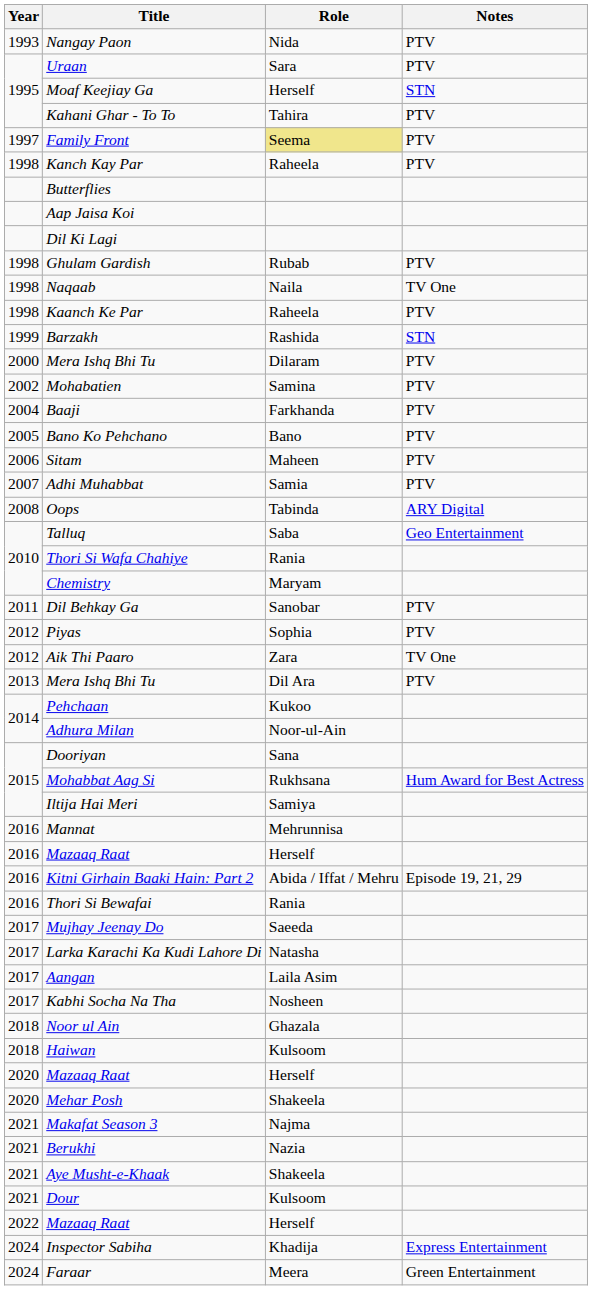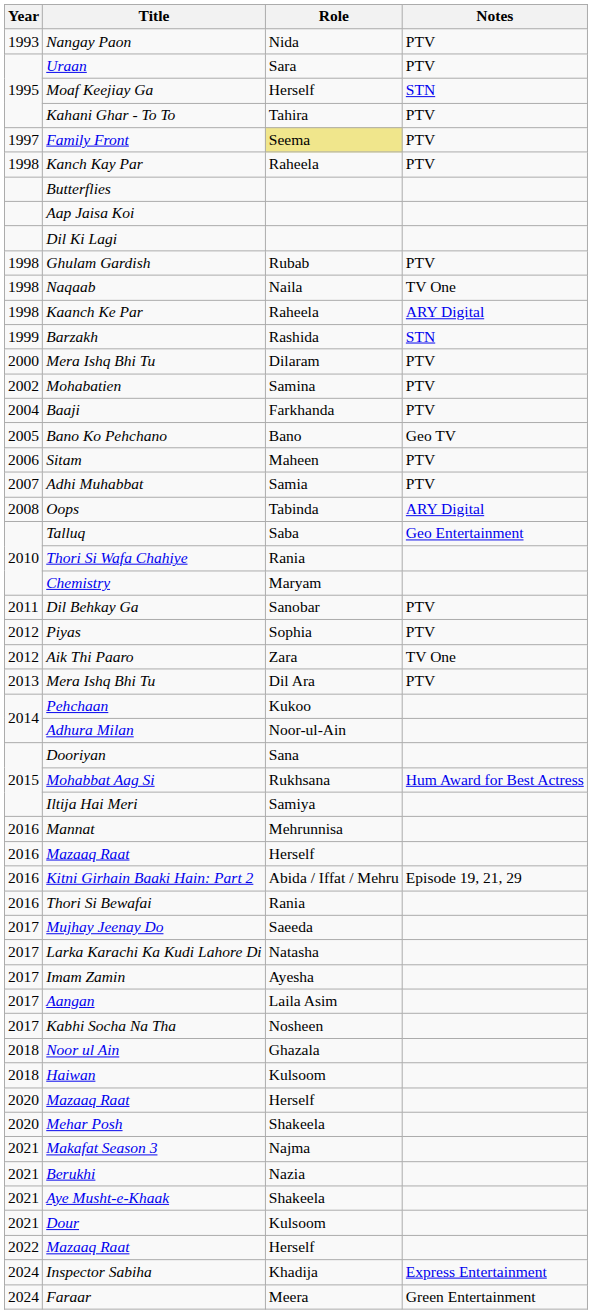 <table class="wikitable sortable plainrowheaders">
 <tr style="text-align:center;">
 <th scope="col">Year</th>
 <th scope="col">Title</th>
 <th scope="col">Role</th>
 <th scope="col">Notes</th>
 </tr>
 <tr>
 <td>1993</td>
 <td><em>Nangay Paon</em></td>
 <td>Nida</td>
 <td>PTV</td>
 </tr>
 <tr>
 <td rowspan="3">1995</td>
 <td><em><a href='#'>Uraan</a></em></td>
 <td>Sara</td>
 <td>PTV</td>
 </tr>
 <tr>
 <td><em>Moaf Keejiay Ga</em></td>
 <td>Herself</td>
 <td><a href='#'>STN</a></td>
 </tr>
 <tr>
 <td><em>Kahani Ghar - To To</em></td>
 <td>Tahira</td>
 <td>PTV</td>
 </tr>
 <tr>
 <td>1997</td>
 <td><em><a href='#'>Family Front</a></em></td>
 <td style="background: khaki;">Seema</td>
 <td>PTV</td>
 </tr>
 <tr>
 <td>1998</td>
 <td><em>Kanch Kay Par</em></td>
 <td>Raheela</td>
 <td>PTV</td>
 </tr>
 <tr>
 <td></td>
 <td><em>Butterflies</em></td>
 <td></td>
 <td></td>
 </tr>
 <tr>
 <td></td>
 <td><em>Aap Jaisa Koi</em></td>
 <td></td>
 <td></td>
 </tr>
 <tr>
 <td></td>
 <td><em>Dil Ki Lagi</em></td>
 <td></td>
 <td></td>
 </tr>
 <tr>
 <td>1998</td>
 <td><em>Ghulam Gardish</em></td>
 <td>Rubab</td>
 <td>PTV</td>
 </tr>
 <tr>
 <td>1998</td>
 <td><em>Naqaab</em></td>
 <td>Naila</td>
 <td>TV One</td>
 </tr>
 <tr>
 <td>1998</td>
 <td><em>Kaanch Ke Par</em></td>
 <td>Raheela</td>
-<td>PTV</td>
+<td><a href='#'>ARY Digital</a></td>
 </tr>
 <tr>
 <td>1999</td>
 <td><em>Barzakh</em></td>
 <td>Rashida</td>
 <td><a href='#'>STN</a></td>
 </tr>
 <tr>
 <td>2000</td>
 <td><em>Mera Ishq Bhi Tu</em></td>
 <td>Dilaram</td>
 <td>PTV</td>
 </tr>
 <tr>
 <td>2002</td>
 <td><em>Mohabatien</em></td>
 <td>Samina</td>
 <td>PTV</td>
 </tr>
 <tr>
 <td>2004</td>
 <td><em>Baaji</em></td>
 <td>Farkhanda</td>
 <td>PTV</td>
 </tr>
 <tr>
 <td>2005</td>
 <td><em>Bano Ko Pehchano</em></td>
 <td>Bano</td>
-<td>PTV</td>
+<td>Geo TV</td>
 </tr>
 <tr>
 <td>2006</td>
 <td><em>Sitam</em></td>
 <td>Maheen</td>
 <td>PTV</td>
 </tr>
 <tr>
 <td>2007</td>
 <td><em>Adhi Muhabbat</em></td>
 <td>Samia</td>
 <td>PTV</td>
 </tr>
 <tr>
 <td>2008</td>
 <td><em>Oops</em></td>
 <td>Tabinda</td>
 <td><a href='#'>ARY Digital</a></td>
 </tr>
 <tr>
 <td rowspan="3">2010</td>
 <td><em>Talluq</em></td>
 <td>Saba</td>
 <td><a href='#'>Geo Entertainment</a></td>
 </tr>
 <tr>
 <td><em><a href='#'>Thori Si Wafa Chahiye</a></em></td>
 <td>Rania</td>
 <td></td>
 </tr>
 <tr>
 <td><em><a href='#'>Chemistry</a></em></td>
 <td>Maryam</td>
 <td></td>
 </tr>
 <tr>
 <td>2011</td>
 <td><em>Dil Behkay Ga</em></td>
 <td>Sanobar</td>
 <td>PTV</td>
 </tr>
 <tr>
 <td>2012</td>
 <td><em>Piyas</em></td>
 <td>Sophia</td>
 <td>PTV</td>
 </tr>
 <tr>
 <td>2012</td>
 <td><em>Aik Thi Paaro</em></td>
 <td>Zara</td>
 <td>TV One</td>
 </tr>
 <tr>
 <td>2013</td>
 <td><em>Mera Ishq Bhi Tu</em></td>
 <td>Dil Ara</td>
 <td>PTV</td>
 </tr>
 <tr>
 <td rowspan="2">2014</td>
 <td><em><a href='#'>Pehchaan</a></em></td>
 <td>Kukoo</td>
 <td></td>
 </tr>
 <tr>
 <td><em><a href='#'>Adhura Milan</a></em></td>
 <td>Noor-ul-Ain</td>
 <td></td>
 </tr>
 <tr>
 <td rowspan="3">2015</td>
 <td><em>Dooriyan</em></td>
 <td>Sana</td>
 <td></td>
 </tr>
 <tr>
 <td><em><a href='#'>Mohabbat Aag Si</a></em></td>
 <td>Rukhsana</td>
 <td><a href='#'>Hum Award for Best Actress</a></td>
 </tr>
 <tr>
 <td><em>Iltija Hai Meri</em></td>
 <td>Samiya</td>
 <td></td>
 </tr>
 <tr>
 <td>2016</td>
 <td><em>Mannat</em></td>
 <td>Mehrunnisa</td>
 <td></td>
 </tr>
 <tr>
 <td>2016</td>
 <td><em><a href='#'>Mazaaq Raat</a></em></td>
 <td>Herself</td>
 <td></td>
 </tr>
 <tr>
 <td>2016</td>
 <td><em><a href='#'>Kitni Girhain Baaki Hain: Part 2</a></em></td>
 <td>Abida / Iffat / Mehru</td>
 <td>Episode 19, 21, 29</td>
 </tr>
 <tr>
 <td>2016</td>
 <td><em>Thori Si Bewafai</em></td>
 <td>Rania</td>
 <td></td>
 </tr>
 <tr>
 <td>2017</td>
 <td><em><a href='#'>Mujhay Jeenay Do</a></em></td>
 <td>Saeeda</td>
 <td></td>
 </tr>
 <tr>
 <td>2017</td>
 <td><em>Larka Karachi Ka Kudi Lahore Di</em></td>
 <td>Natasha</td>
 <td></td>
 </tr>
 <tr>
 <td>2017</td>
+<td><em>Imam Zamin</em></td>
+<td>Ayesha</td>
+<td></td>
+</tr>
+<tr>
+<td>2017</td>
 <td><em><a href='#'>Aangan</a></em></td>
 <td>Laila Asim</td>
 <td></td>
 </tr>
 <tr>
 <td>2017</td>
 <td><em>Kabhi Socha Na Tha</em></td>
 <td>Nosheen</td>
 <td></td>
 </tr>
 <tr>
 <td>2018</td>
 <td><em><a href='#'>Noor ul Ain</a></em></td>
 <td>Ghazala</td>
 <td></td>
 </tr>
 <tr>
 <td>2018</td>
 <td><em><a href='#'>Haiwan</a></em></td>
 <td>Kulsoom</td>
 <td></td>
 </tr>
 <tr>
 <td>2020</td>
 <td><em><a href='#'>Mazaaq Raat</a></em></td>
 <td>Herself</td>
 <td></td>
 </tr>
 <tr>
 <td>2020</td>
 <td><em><a href='#'>Mehar Posh</a></em></td>
 <td>Shakeela</td>
 <td></td>
 </tr>
 <tr>
 <td>2021</td>
 <td><em><a href='#'>Makafat Season 3</a></em></td>
 <td>Najma</td>
 <td></td>
 </tr>
 <tr>
 <td>2021</td>
 <td><em><a href='#'>Berukhi</a></em></td>
 <td>Nazia</td>
 <td></td>
 </tr>
 <tr>
 <td>2021</td>
 <td><em><a href='#'>Aye Musht-e-Khaak</a></em></td>
 <td>Shakeela</td>
 <td></td>
 </tr>
 <tr>
 <td>2021</td>
 <td><em><a href='#'>Dour</a></em></td>
 <td>Kulsoom</td>
 <td></td>
 </tr>
 <tr>
 <td>2022</td>
 <td><em><a href='#'>Mazaaq Raat</a></em></td>
 <td>Herself</td>
 <td></td>
 </tr>
 <tr>
 <td>2024</td>
 <td><em>Inspector Sabiha</em></td>
 <td>Khadija</td>
 <td><a href='#'>Express Entertainment</a></td>
 </tr>
 <tr>
 <td>2024</td>
 <td><em>Faraar</em></td>
 <td>Meera</td>
 <td>Green Entertainment</td>
 </tr>
 </table>
